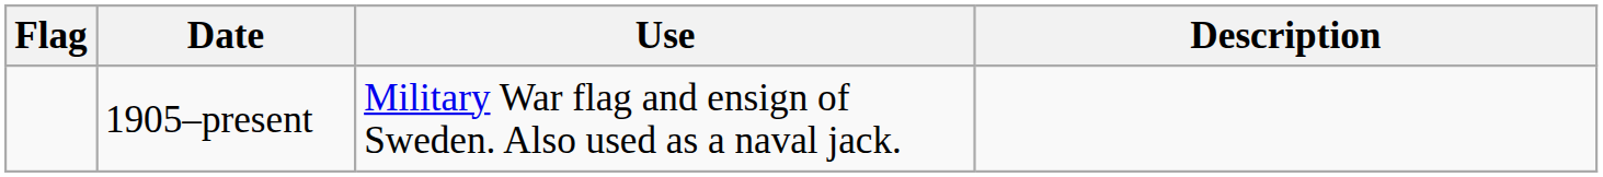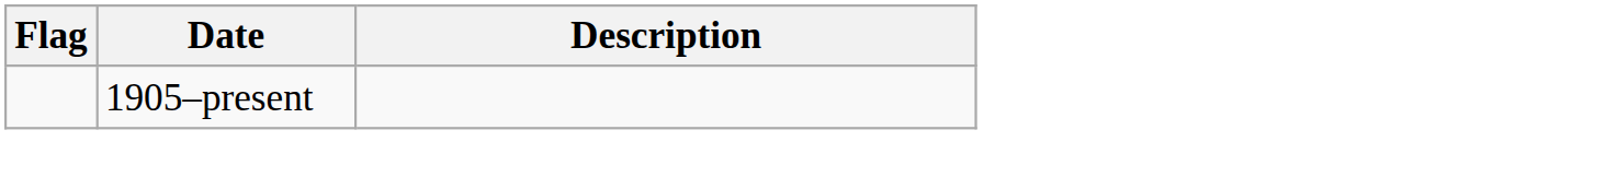 <table class="wikitable">
 <tr>
 <th>Flag</th>
 <th width="100">Date</th>
-<th width="250">Use</th>
 <th width="250">Description</th>
 </tr>
 <tr>
 <td></td>
 <td>1905–present</td>
-<td><a href='#'>Military</a> War flag and ensign of Sweden. Also used as a naval jack.</td>
 <td></td>
 </tr>
 </table>
